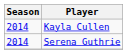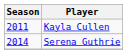 <table class="wikitable collapsible">
 <tr>
 <th>Season</th>
 <th>Player</th>
 </tr>
 <tr>
-<td><a href='#'>2014</a></td>
+<td><a href='#'>2011</a></td>
 <td><a href='#'>Kayla Cullen</a></td>
 </tr>
 <tr>
 <td><a href='#'>2014</a></td>
 <td><a href='#'>Serena Guthrie</a></td>
 </tr>
 <tr>
 </tr>
 </table>
